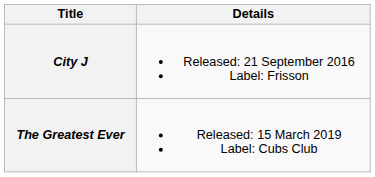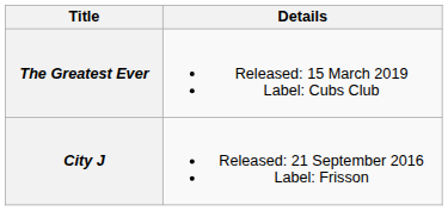 <table class="wikitable plainrowheaders" style="text-align:center;">
 <tr>
 <th scope="col" style="width:10em;">Title</th>
 <th scope="col" style="width:18em;">Details</th>
 </tr>
 <tr>
+<th scope="row"><em>The Greatest Ever</em></th>
+<td><br><ul><li>Released: 15 March 2019</li><li>Label: Cubs Club</li></ul></td>
+</tr>
+<tr>
 <th scope="row"><em>City J</em></th>
 <td><br><ul><li>Released: 21 September 2016</li><li>Label: Frisson</li></ul></td>
 </tr>
-<tr>
-<th scope="row"><em>The Greatest Ever</em></th>
-<td><br><ul><li>Released: 15 March 2019</li><li>Label: Cubs Club</li></ul></td>
-</tr>
 </table>
